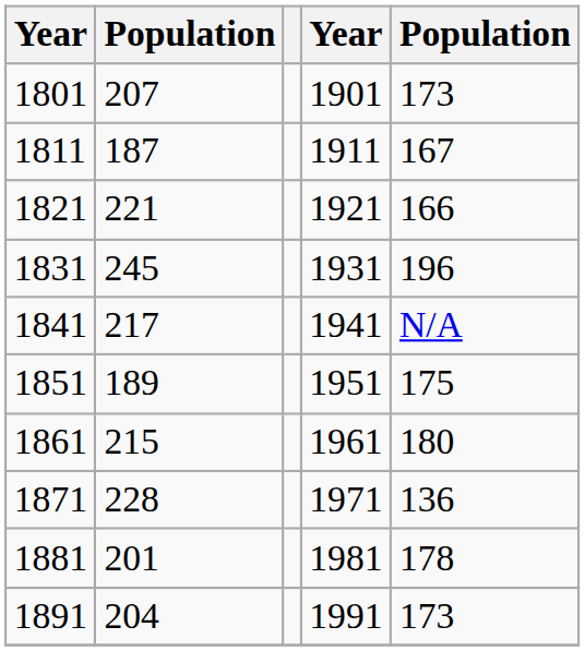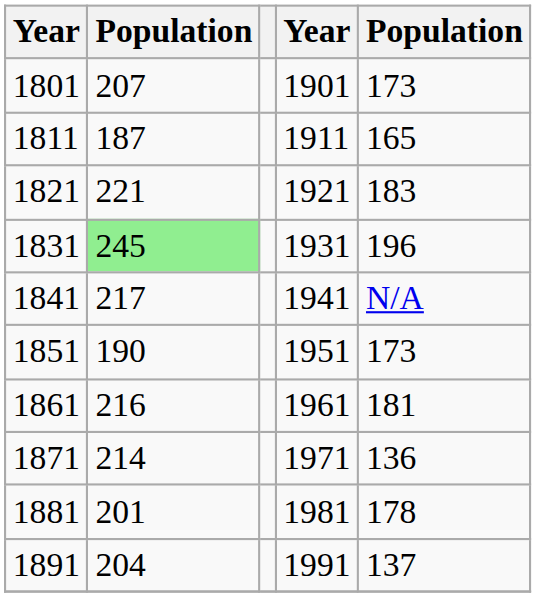 <table class="wikitable" align="left" border="1">
 <tr>
 <th>Year</th>
 <th>Population</th>
 <th></th>
 <th>Year</th>
 <th>Population</th>
 </tr>
 <tr>
 <td>1801</td>
 <td>207</td>
 <td></td>
 <td>1901</td>
 <td>173</td>
 </tr>
 <tr>
 <td>1811</td>
 <td>187</td>
 <td></td>
 <td>1911</td>
-<td>167</td>
+<td>165</td>
 </tr>
 <tr>
 <td>1821</td>
 <td>221</td>
 <td></td>
 <td>1921</td>
-<td>166</td>
+<td>183</td>
 </tr>
 <tr>
 <td>1831</td>
-<td>245</td>
+<td style="background: lightgreen;">245</td>
 <td></td>
 <td>1931</td>
 <td>196</td>
 </tr>
 <tr>
 <td>1841</td>
 <td>217</td>
 <td></td>
 <td>1941</td>
 <td><a href='#'>N/A</a></td>
 </tr>
 <tr>
 <td>1851</td>
-<td>189</td>
+<td>190</td>
 <td></td>
 <td>1951</td>
-<td>175</td>
+<td>173</td>
 </tr>
 <tr>
 <td>1861</td>
-<td>215</td>
+<td>216</td>
 <td></td>
 <td>1961</td>
-<td>180</td>
+<td>181</td>
 </tr>
 <tr>
 <td>1871</td>
-<td>228</td>
+<td>214</td>
 <td></td>
 <td>1971</td>
 <td>136</td>
 </tr>
 <tr>
 <td>1881</td>
 <td>201</td>
 <td></td>
 <td>1981</td>
 <td>178</td>
 </tr>
 <tr>
 <td>1891</td>
 <td>204</td>
 <td></td>
 <td>1991</td>
-<td>173</td>
+<td>137</td>
 </tr>
 <tr>
 </tr>
 </table>
